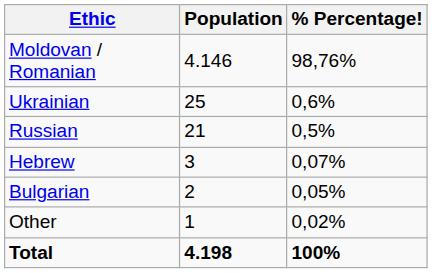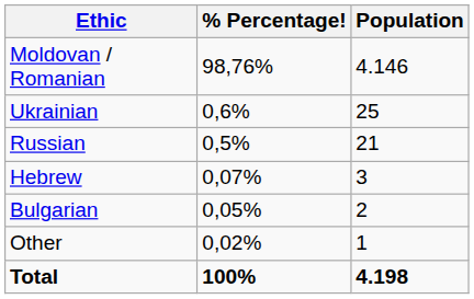 <table class="wikitable sortable">
 <tr>
 <th style="width:140px;"><a href='#'>Ethic</a></th>
+<th>% Percentage!</th>
 <th>Population</th>
-<th>% Percentage!</th>
 </tr>
 <tr>
 <td><a href='#'>Moldovan</a> / <a href='#'>Romanian</a></td>
+<td>98,76%</td>
 <td>4.146</td>
-<td>98,76%</td>
 </tr>
 <tr>
 <td><a href='#'>Ukrainian</a></td>
+<td>0,6%</td>
 <td>25</td>
-<td>0,6%</td>
 </tr>
 <tr>
 <td><a href='#'>Russian</a></td>
+<td>0,5%</td>
 <td>21</td>
-<td>0,5%</td>
 </tr>
 <tr>
 <td><a href='#'>Hebrew</a></td>
+<td>0,07%</td>
 <td>3</td>
-<td>0,07%</td>
 </tr>
 <tr>
 <td><a href='#'>Bulgarian</a></td>
+<td>0,05%</td>
 <td>2</td>
-<td>0,05%</td>
 </tr>
 <tr>
 <td>Other</td>
+<td>0,02%</td>
 <td>1</td>
-<td>0,02%</td>
 </tr>
 <tr>
 <td><strong>Total</strong></td>
+<td><strong>100%</strong></td>
 <td><strong>4.198</strong></td>
-<td><strong>100%</strong></td>
 </tr>
 </table>
